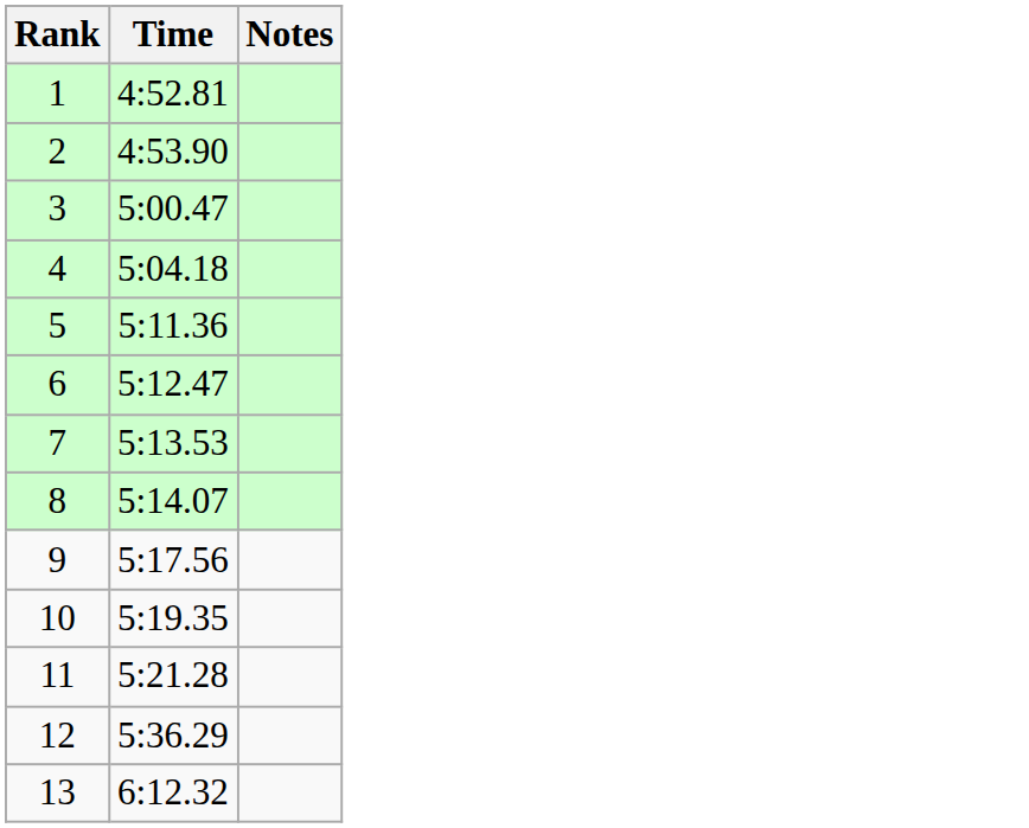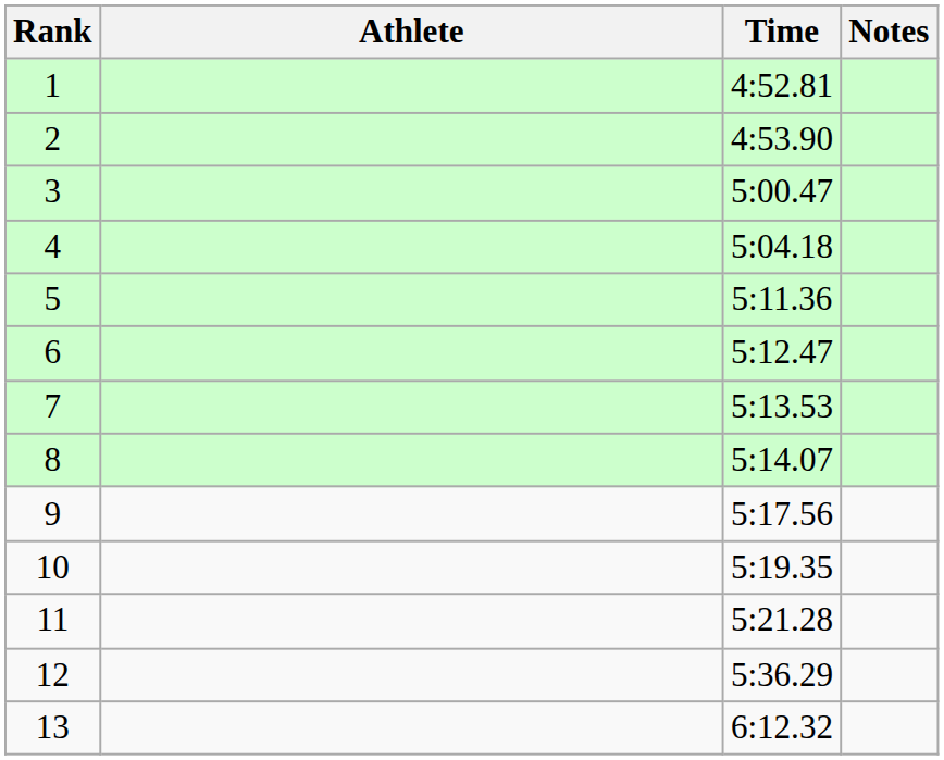 <table class="wikitable" style="text-align:center">
 <tr>
 <th>Rank</th>
+<th Style="width:18em">Athlete</th>
 <th>Time</th>
 <th>Notes</th>
 </tr>
 <tr style="background:#cfc">
 <td>1</td>
+<td style="text-align:left"></td>
 <td>4:52.81</td>
 <td></td>
 </tr>
 <tr style="background:#cfc">
 <td>2</td>
+<td style="text-align:left"></td>
 <td>4:53.90</td>
 <td></td>
 </tr>
 <tr style="background:#cfc">
 <td>3</td>
+<td style="text-align:left"></td>
 <td>5:00.47</td>
 <td></td>
 </tr>
 <tr style="background:#cfc">
 <td>4</td>
+<td style="text-align:left"></td>
 <td>5:04.18</td>
 <td></td>
 </tr>
 <tr style="background:#cfc">
 <td>5</td>
+<td style="text-align:left"></td>
 <td>5:11.36</td>
 <td></td>
 </tr>
 <tr style="background:#cfc">
 <td>6</td>
+<td style="text-align:left"></td>
 <td>5:12.47</td>
 <td></td>
 </tr>
 <tr style="background:#cfc">
 <td>7</td>
+<td style="text-align:left"></td>
 <td>5:13.53</td>
 <td></td>
 </tr>
 <tr style="background:#cfc">
 <td>8</td>
+<td style="text-align:left"></td>
 <td>5:14.07</td>
 <td></td>
 </tr>
 <tr>
 <td>9</td>
+<td style="text-align:left"></td>
 <td>5:17.56</td>
 <td></td>
 </tr>
 <tr>
 <td>10</td>
+<td style="text-align:left"></td>
 <td>5:19.35</td>
 <td></td>
 </tr>
 <tr>
 <td>11</td>
+<td style="text-align:left"></td>
 <td>5:21.28</td>
 <td></td>
 </tr>
 <tr>
 <td>12</td>
+<td style="text-align:left"></td>
 <td>5:36.29</td>
 <td></td>
 </tr>
 <tr>
 <td>13</td>
+<td style="text-align:left"></td>
 <td>6:12.32</td>
 <td></td>
 </tr>
 </table>
